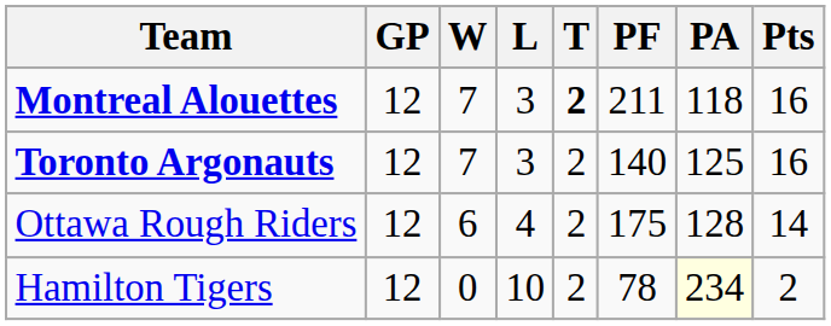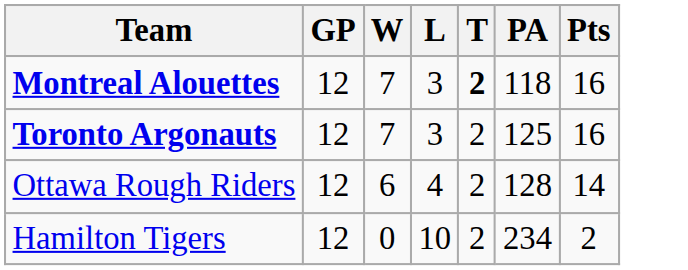 <table class="wikitable">
 <tr>
 <th>Team</th>
 <th>GP</th>
 <th>W</th>
 <th>L</th>
 <th>T</th>
-<th>PF</th>
 <th>PA</th>
 <th>Pts</th>
 </tr>
 <tr align="center">
 <td align="left"><strong><a href='#'>Montreal Alouettes</a></strong></td>
 <td>12</td>
 <td>7</td>
 <td>3</td>
 <td><strong>2</strong></td>
-<td>211</td>
 <td>118</td>
 <td>16</td>
 </tr>
 <tr align="center">
 <td align="left"><strong><a href='#'>Toronto Argonauts</a></strong></td>
 <td>12</td>
 <td>7</td>
 <td>3</td>
 <td>2</td>
-<td>140</td>
 <td>125</td>
 <td>16</td>
 </tr>
 <tr align="center">
 <td align="left"><a href='#'>Ottawa Rough Riders</a></td>
 <td>12</td>
 <td>6</td>
 <td>4</td>
 <td>2</td>
-<td>175</td>
 <td>128</td>
 <td>14</td>
 </tr>
 <tr align="center">
 <td align="left"><a href='#'>Hamilton Tigers</a></td>
 <td>12</td>
 <td>0</td>
 <td>10</td>
 <td>2</td>
-<td>78</td>
-<td style="background: lightyellow;">234</td>
+<td>234</td>
 <td>2</td>
 </tr>
 </table>
